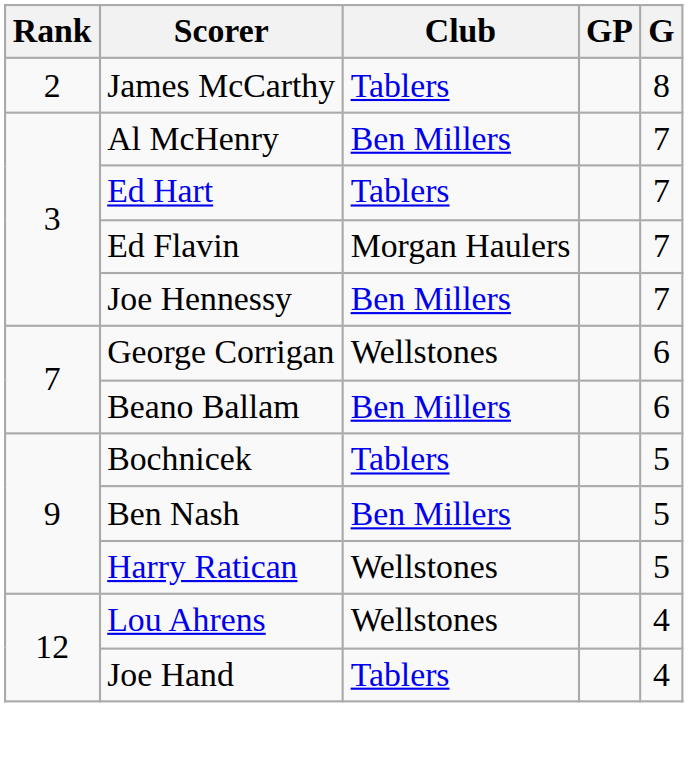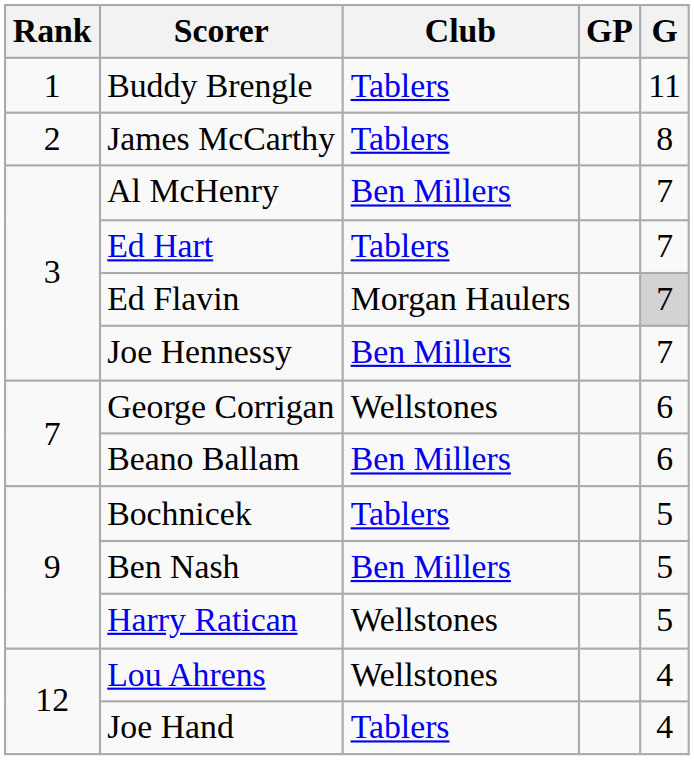 <table class="wikitable">
 <tr>
 <th>Rank</th>
 <th>Scorer</th>
 <th>Club</th>
 <th>GP</th>
 <th>G</th>
+</tr>
+<tr>
+<td align=center>1</td>
+<td>Buddy Brengle</td>
+<td><a href='#'>Tablers</a></td>
+<td align=center></td>
+<td align=center>11</td>
 </tr>
 <tr>
 <td align=center>2</td>
 <td>James McCarthy</td>
 <td><a href='#'>Tablers</a></td>
 <td align=center></td>
 <td align=center>8</td>
 </tr>
 <tr>
 <td rowspan=4 align=center>3</td>
 <td>Al McHenry</td>
 <td><a href='#'>Ben Millers</a></td>
 <td align=center></td>
 <td align=center>7</td>
 </tr>
 <tr>
 <td><a href='#'>Ed Hart</a></td>
 <td><a href='#'>Tablers</a></td>
 <td align=center></td>
 <td align=center>7</td>
 </tr>
 <tr>
 <td>Ed Flavin</td>
 <td>Morgan Haulers</td>
 <td align=center></td>
-<td align=center>7</td>
+<td align=center style="background: lightgrey;">7</td>
 </tr>
 <tr>
 <td>Joe Hennessy</td>
 <td><a href='#'>Ben Millers</a></td>
 <td align=center></td>
 <td align=center>7</td>
 </tr>
 <tr>
 <td rowspan=2 align=center>7</td>
 <td>George Corrigan</td>
 <td>Wellstones</td>
 <td align=center></td>
 <td align=center>6</td>
 </tr>
 <tr>
 <td>Beano Ballam</td>
 <td><a href='#'>Ben Millers</a></td>
 <td align=center></td>
 <td align=center>6</td>
 </tr>
 <tr>
 <td rowspan=3 align=center>9</td>
 <td>Bochnicek</td>
 <td><a href='#'>Tablers</a></td>
 <td align=center></td>
 <td align=center>5</td>
 </tr>
 <tr>
 <td>Ben Nash</td>
 <td><a href='#'>Ben Millers</a></td>
 <td align=center></td>
 <td align=center>5</td>
 </tr>
 <tr>
 <td><a href='#'>Harry Ratican</a></td>
 <td>Wellstones</td>
 <td align=center></td>
 <td align=center>5</td>
 </tr>
 <tr>
 <td rowspan=2 align=center>12</td>
 <td><a href='#'>Lou Ahrens</a></td>
 <td>Wellstones</td>
 <td align=center></td>
 <td align=center>4</td>
 </tr>
 <tr>
 <td>Joe Hand</td>
 <td><a href='#'>Tablers</a></td>
 <td align=center></td>
 <td align=center>4</td>
 </tr>
 </table>
